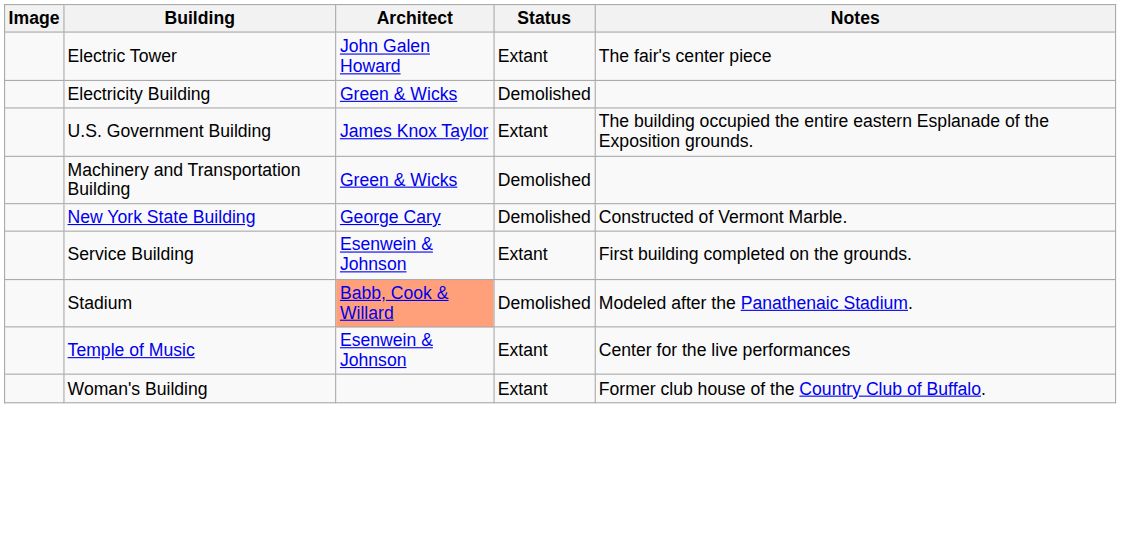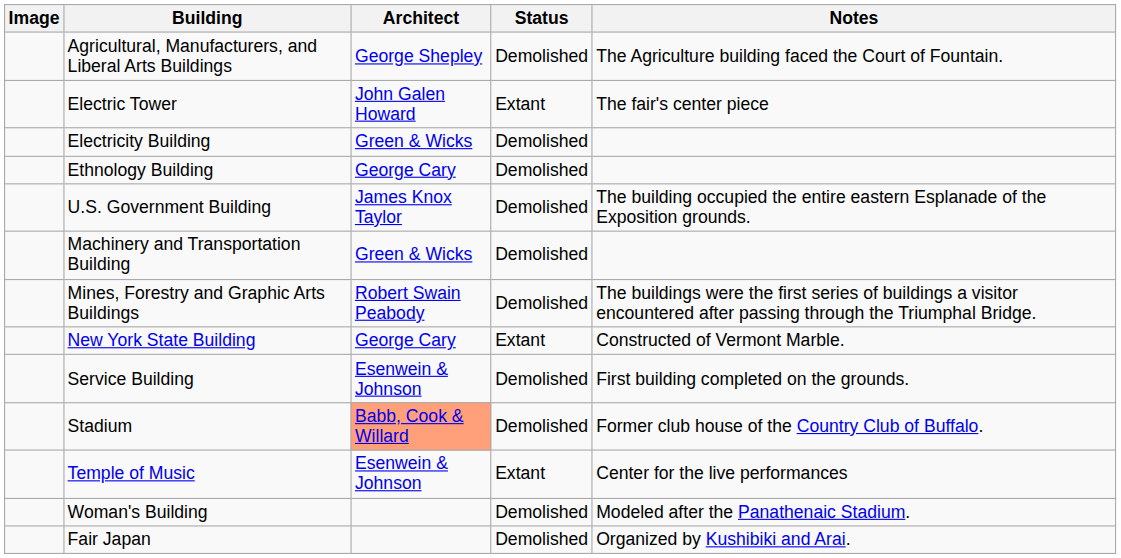 <table class="wikitable sortable" style="width: 80%">
 <tr>
 <th class="unsortable">Image</th>
 <th>Building</th>
 <th>Architect</th>
 <th>Status</th>
 <th>Notes</th>
+</tr>
+<tr>
+<td></td>
+<td>Agricultural, Manufacturers, and Liberal Arts Buildings</td>
+<td><a href='#'>George Shepley</a></td>
+<td>Demolished</td>
+<td>The Agriculture building faced the Court of Fountain.</td>
 </tr>
 <tr>
 <td></td>
 <td>Electric Tower</td>
 <td><a href='#'>John Galen Howard</a></td>
 <td>Extant</td>
 <td>The fair's center piece</td>
 </tr>
 <tr>
 <td></td>
 <td>Electricity Building</td>
 <td><a href='#'>Green & Wicks</a></td>
 <td>Demolished</td>
 <td></td>
 </tr>
 <tr>
 <td></td>
+<td>Ethnology Building</td>
+<td><a href='#'>George Cary</a></td>
+<td>Demolished</td>
+<td></td>
+</tr>
+<tr>
+<td></td>
 <td>U.S. Government Building</td>
 <td><a href='#'>James Knox Taylor</a></td>
-<td>Extant</td>
+<td>Demolished</td>
 <td>The building occupied the entire eastern Esplanade of the Exposition grounds.</td>
 </tr>
 <tr>
 <td></td>
 <td>Machinery and Transportation Building</td>
 <td><a href='#'>Green & Wicks</a></td>
 <td>Demolished</td>
 <td></td>
 </tr>
 <tr>
 <td></td>
+<td>Mines, Forestry and Graphic Arts Buildings</td>
+<td><a href='#'>Robert Swain Peabody</a></td>
+<td>Demolished</td>
+<td>The buildings were the first series of buildings a visitor encountered after passing through the Triumphal Bridge.</td>
+</tr>
+<tr>
+<td></td>
 <td><a href='#'>New York State Building</a></td>
 <td><a href='#'>George Cary</a></td>
-<td>Demolished</td>
+<td>Extant</td>
 <td>Constructed of Vermont Marble.</td>
 </tr>
 <tr>
 <td></td>
 <td>Service Building</td>
 <td><a href='#'>Esenwein & Johnson</a></td>
-<td>Extant</td>
+<td>Demolished</td>
 <td>First building completed on the grounds.</td>
 </tr>
 <tr>
 <td></td>
 <td>Stadium</td>
 <td style="background: lightsalmon;"><a href='#'>Babb, Cook & Willard</a></td>
 <td>Demolished</td>
-<td>Modeled after the <a href='#'>Panathenaic Stadium</a>.<br></td>
+<td>Former club house of the <a href='#'>Country Club of Buffalo</a>.</td>
 </tr>
 <tr>
 <td></td>
 <td><a href='#'>Temple of Music</a></td>
 <td><a href='#'>Esenwein & Johnson</a></td>
 <td>Extant</td>
 <td>Center for the live performances</td>
 </tr>
 <tr>
 <td></td>
 <td>Woman's Building</td>
 <td></td>
-<td>Extant</td>
-<td>Former club house of the <a href='#'>Country Club of Buffalo</a>.</td>
+<td>Demolished</td>
+<td>Modeled after the <a href='#'>Panathenaic Stadium</a>.<br></td>
+</tr>
+<tr>
+<td></td>
+<td>Fair Japan</td>
+<td></td>
+<td>Demolished</td>
+<td>Organized by <a href='#'>Kushibiki and Arai</a>.</td>
 </tr>
 </table>
